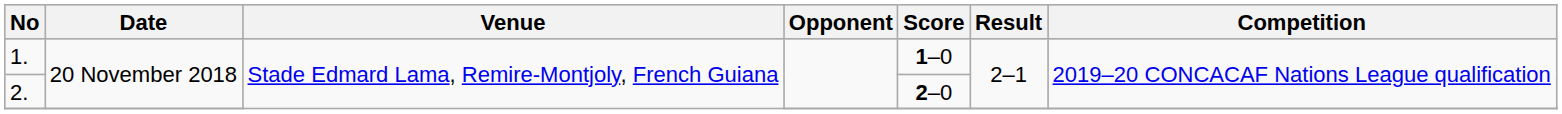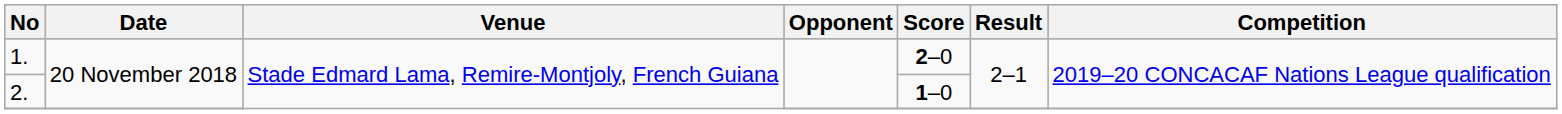 <table class="wikitable" style="font-size:85%;">
 <tr>
 <th>No</th>
 <th>Date</th>
 <th>Venue</th>
 <th>Opponent</th>
 <th>Score</th>
 <th>Result</th>
 <th>Competition</th>
 </tr>
 <tr>
 <td>1.</td>
 <td rowspan="2">20 November 2018</td>
 <td rowspan="4"><a href='#'>Stade Edmard Lama</a>, <a href='#'>Remire-Montjoly</a>, <a href='#'>French Guiana</a></td>
 <td rowspan="2"></td>
-<td align=center><strong>1</strong>–0</td>
+<td align=center><strong>2</strong>–0</td>
 <td rowspan="2" align=center>2–1</td>
 <td rowspan="2"><a href='#'>2019–20 CONCACAF Nations League qualification</a></td>
 </tr>
 <tr>
 <td>2.</td>
-<td align=center><strong>2</strong>–0</td>
+<td align=center><strong>1</strong>–0</td>
 </tr>
 <tr>
 </tr>
 </table>
